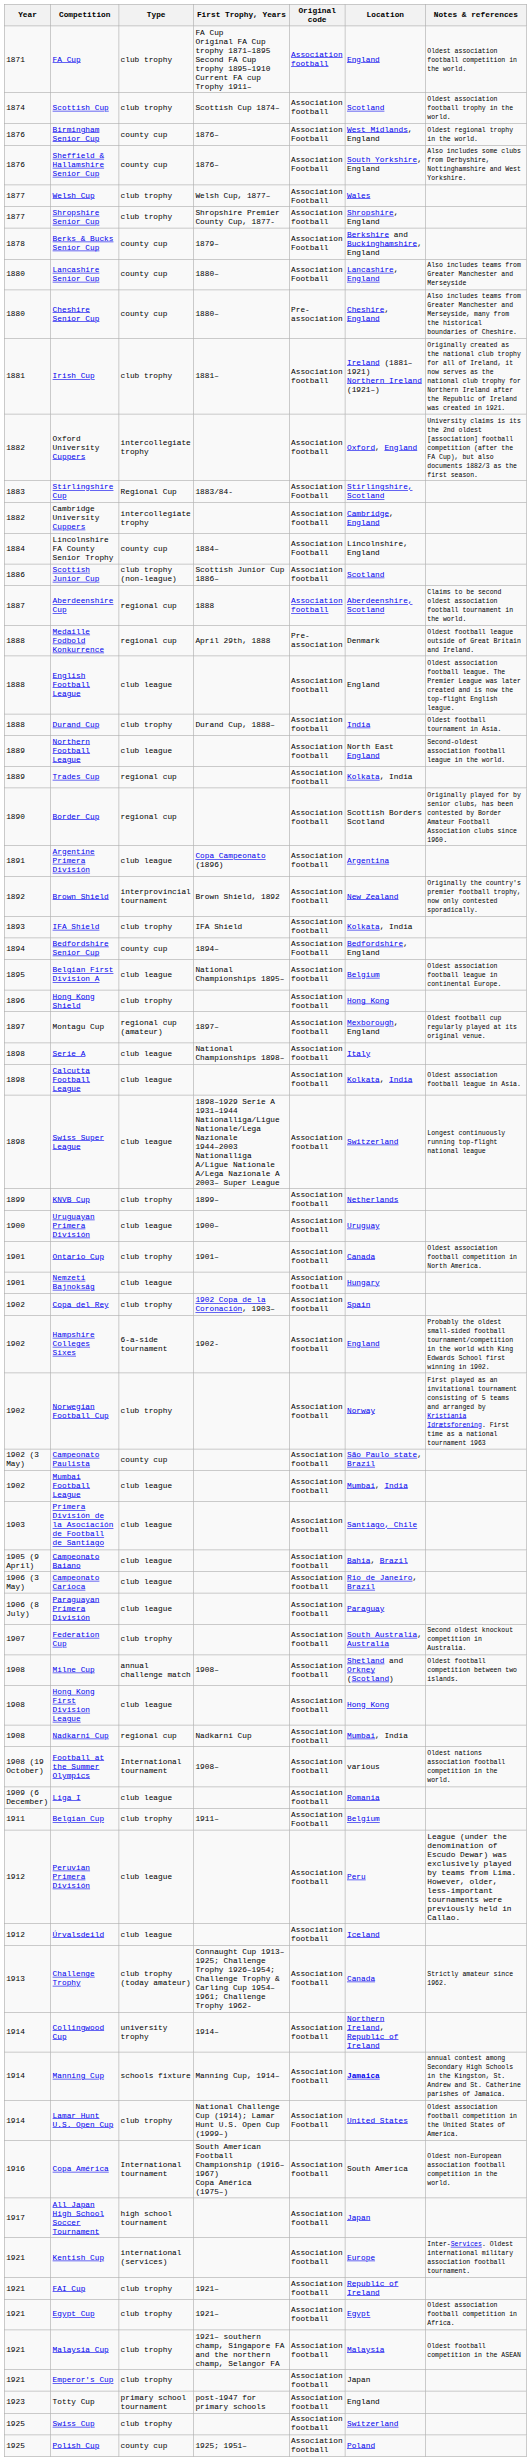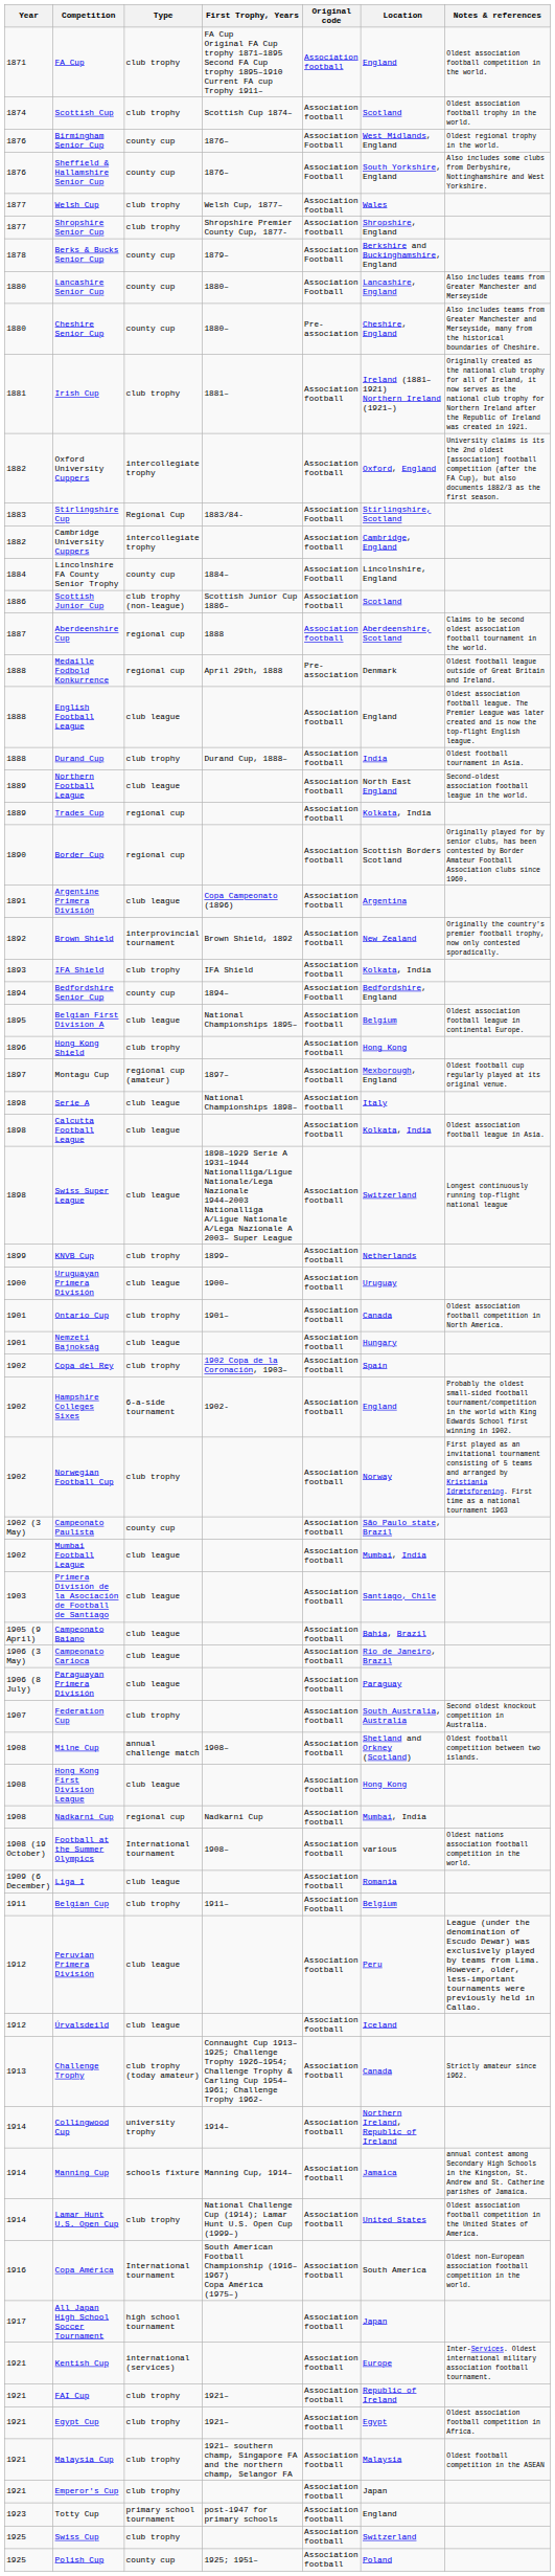 <table class="wikitable sortable">
 <tr>
 <th>Year</th>
 <th>Competition</th>
 <th>Type</th>
 <th>First Trophy, Years</th>
 <th>Original code</th>
 <th>Location</th>
 <th>Notes & references</th>
 </tr>
 <tr>
 <td>1871</td>
 <td><a href='#'>FA Cup</a></td>
 <td>club trophy</td>
 <td>FA Cup<br> Original FA Cup trophy 1871–1895<br> Second FA Cup trophy 1895–1910<br> Current FA cup Trophy 1911–</td>
 <td><a href='#'>Association football</a></td>
 <td><a href='#'>England</a></td>
 <td><small>Oldest association football competition in the world.</small></td>
 </tr>
 <tr>
 <td>1874</td>
 <td><a href='#'>Scottish Cup</a></td>
 <td>club trophy</td>
 <td>Scottish Cup 1874–</td>
 <td>Association football</td>
 <td><a href='#'>Scotland</a></td>
 <td><small>Oldest association football trophy in the world.</small></td>
 </tr>
 <tr>
 <td>1876</td>
 <td><a href='#'>Birmingham Senior Cup</a></td>
 <td>county cup</td>
 <td>1876–</td>
 <td>Association Football</td>
 <td><a href='#'>West Midlands</a>, England</td>
 <td><small>Oldest regional trophy in the world.</small></td>
 </tr>
 <tr>
 <td>1876</td>
 <td><a href='#'>Sheffield & Hallamshire Senior Cup</a></td>
 <td>county cup</td>
 <td>1876–</td>
 <td>Association Football</td>
 <td><a href='#'>South Yorkshire</a>, England</td>
 <td><small>Also includes some clubs from Derbyshire, Nottinghamshire and West Yorkshire.</small></td>
 </tr>
 <tr>
 <td>1877</td>
 <td><a href='#'>Welsh Cup</a></td>
 <td>club trophy</td>
 <td>Welsh Cup, 1877–</td>
-<td>Association Football</td>
+<td>Association football</td>
 <td><a href='#'>Wales</a></td>
 <td></td>
 </tr>
 <tr>
 <td>1877</td>
 <td><a href='#'>Shropshire Senior Cup</a></td>
 <td>club trophy</td>
 <td>Shropshire Premier County Cup, 1877-</td>
 <td>Association football</td>
 <td><a href='#'>Shropshire</a>, England</td>
 <td></td>
 </tr>
 <tr>
 <td>1878</td>
 <td><a href='#'>Berks & Bucks Senior Cup</a></td>
 <td>county cup</td>
 <td>1879–</td>
 <td>Association Football</td>
 <td><a href='#'>Berkshire</a> and <a href='#'>Buckinghamshire</a>, England</td>
 <td></td>
 </tr>
 <tr>
 <td>1880</td>
 <td><a href='#'>Lancashire Senior Cup</a></td>
 <td>county cup</td>
 <td>1880–</td>
 <td>Association Football</td>
 <td><a href='#'>Lancashire</a>, <a href='#'>England</a></td>
 <td><small>Also includes teams from Greater Manchester and Merseyside</small></td>
 </tr>
 <tr>
 <td>1880</td>
 <td><a href='#'>Cheshire Senior Cup</a></td>
 <td>county cup</td>
 <td>1880–</td>
 <td>Pre-association</td>
 <td><a href='#'>Cheshire</a>, <a href='#'>England</a></td>
 <td><small>Also includes teams from Greater Manchester and Merseyside, many from the historical boundaries of Cheshire.</small></td>
 </tr>
 <tr>
 <td>1881</td>
 <td><a href='#'>Irish Cup</a></td>
 <td>club trophy</td>
 <td>1881–</td>
 <td>Association football</td>
 <td><a href='#'>Ireland</a> (1881–1921)<br><a href='#'>Northern Ireland</a> (1921–)</td>
 <td><small>Originally created as the national club trophy for all of Ireland, it now serves as the national club trophy for Northern Ireland after the Republic of Ireland was created in 1921.</small></td>
 </tr>
 <tr>
 <td>1882</td>
 <td>Oxford University <a href='#'>Cuppers</a></td>
 <td>intercollegiate trophy</td>
 <td></td>
 <td>Association football</td>
 <td><a href='#'>Oxford</a>, <a href='#'>England</a></td>
 <td><small>University claims is its the 2nd oldest [association] football competition (after the FA Cup), but also documents 1882/3 as the first season.</small></td>
 </tr>
 <tr>
 <td>1883</td>
 <td><a href='#'>Stirlingshire Cup</a></td>
 <td>Regional Cup</td>
 <td>1883/84-</td>
 <td>Association Football</td>
 <td><a href='#'>Stirlingshire, Scotland</a></td>
 <td></td>
 </tr>
 <tr>
 <td>1882</td>
 <td>Cambridge University <a href='#'>Cuppers</a></td>
 <td>intercollegiate trophy</td>
 <td></td>
 <td>Association football</td>
 <td><a href='#'>Cambridge</a>, <a href='#'>England</a></td>
 <td></td>
 </tr>
 <tr>
 <td>1884</td>
 <td>Lincolnshire FA County Senior Trophy</td>
 <td>county cup</td>
 <td>1884–</td>
 <td>Association Football</td>
 <td>Lincolnshire, England</td>
 <td></td>
 </tr>
 <tr>
 <td>1886</td>
 <td><a href='#'>Scottish Junior Cup</a></td>
 <td>club trophy<br>(non-league)</td>
 <td>Scottish Junior Cup 1886–</td>
 <td>Association football</td>
 <td><a href='#'>Scotland</a></td>
 <td></td>
 </tr>
 <tr>
 <td>1887</td>
 <td><a href='#'>Aberdeenshire Cup</a></td>
 <td>regional cup</td>
 <td>1888</td>
 <td><a href='#'>Association football</a></td>
 <td><a href='#'>Aberdeenshire, Scotland</a></td>
 <td><small>Claims to be second oldest association football tournament in the world.</small></td>
 </tr>
 <tr>
 <td>1888</td>
 <td><a href='#'>Medaille Fodbold Konkurrence</a></td>
 <td>regional cup</td>
 <td>April 29th, 1888</td>
 <td>Pre-association</td>
 <td>Denmark</td>
 <td><small>Oldest football league outside of Great Britain and Ireland.</small></td>
 </tr>
 <tr>
 <td>1888</td>
 <td><a href='#'>English Football League</a></td>
 <td>club league</td>
 <td></td>
 <td>Association football</td>
 <td>England</td>
 <td><small>Oldest association football league. The Premier League was later created and is now the top-flight English league.</small></td>
 </tr>
 <tr>
 <td>1888</td>
 <td><a href='#'>Durand Cup</a></td>
 <td>club trophy</td>
 <td>Durand Cup, 1888–</td>
 <td>Association football</td>
 <td><a href='#'>India</a></td>
 <td><small>Oldest football tournament in Asia.</small></td>
 </tr>
 <tr>
 <td>1889</td>
 <td><a href='#'>Northern Football League</a></td>
 <td>club league</td>
 <td></td>
 <td>Association football</td>
 <td>North East <a href='#'>England</a></td>
 <td><small>Second-oldest association football league in the world.</small></td>
 </tr>
 <tr>
 <td>1889</td>
 <td><a href='#'>Trades Cup</a></td>
 <td>regional cup</td>
 <td></td>
 <td>Association football</td>
 <td><a href='#'>Kolkata</a>, India</td>
 <td></td>
 </tr>
 <tr>
 <td>1890</td>
 <td><a href='#'>Border Cup</a></td>
 <td>regional cup</td>
 <td></td>
 <td>Association football</td>
 <td>Scottish Borders<br>Scotland</td>
 <td><small>Originally played for by senior clubs, has been contested by Border Amateur Football Association clubs since 1960</small>.</td>
 </tr>
 <tr>
 <td>1891</td>
 <td><a href='#'>Argentine Primera División</a></td>
 <td>club league</td>
 <td><a href='#'>Copa Campeonato</a> (1896)</td>
 <td>Association football</td>
 <td><a href='#'>Argentina</a></td>
 <td></td>
 </tr>
 <tr>
 <td>1892</td>
 <td><a href='#'>Brown Shield</a></td>
 <td>interprovincial tournament</td>
 <td>Brown Shield, 1892</td>
 <td>Association football</td>
 <td><a href='#'>New Zealand</a></td>
 <td><small>Originally the country's premier football trophy, now only contested sporadically.</small></td>
 </tr>
 <tr>
 <td>1893</td>
 <td><a href='#'>IFA Shield</a></td>
 <td>club trophy</td>
 <td>IFA Shield</td>
 <td>Association football</td>
 <td><a href='#'>Kolkata</a>, India</td>
 <td></td>
 </tr>
 <tr>
 <td>1894</td>
 <td><a href='#'>Bedfordshire Senior Cup</a></td>
 <td>county cup</td>
 <td>1894–</td>
 <td>Association Football</td>
 <td><a href='#'>Bedfordshire</a>, England</td>
 <td></td>
 </tr>
 <tr>
 <td>1895</td>
 <td><a href='#'>Belgian First Division A</a></td>
 <td>club league</td>
 <td>National Championships 1895–</td>
 <td>Association football</td>
 <td><a href='#'>Belgium</a></td>
 <td><small>Oldest association football league in continental Europe.</small></td>
 </tr>
 <tr>
 <td>1896</td>
 <td><a href='#'>Hong Kong Shield</a></td>
 <td>club trophy</td>
 <td></td>
 <td>Association football</td>
 <td><a href='#'>Hong Kong</a></td>
 </tr>
 <tr>
 <td>1897</td>
 <td>Montagu Cup</td>
 <td>regional cup (amateur)</td>
 <td>1897–</td>
 <td>Association football</td>
 <td><a href='#'>Mexborough</a>, England</td>
 <td><small>Oldest football cup regularly played at its original venue.</small></td>
 </tr>
 <tr>
 <td>1898</td>
 <td><a href='#'>Serie A</a></td>
 <td>club league</td>
 <td>National Championships 1898–</td>
 <td>Association football</td>
 <td><a href='#'>Italy</a></td>
 </tr>
 <tr>
 <td>1898</td>
 <td><a href='#'>Calcutta Football League</a></td>
 <td>club league</td>
 <td></td>
 <td>Association football</td>
 <td><a href='#'>Kolkata</a>, <a href='#'>India</a></td>
 <td><small>Oldest association football league in Asia.</small></td>
 </tr>
 <tr>
 <td>1898</td>
 <td><a href='#'>Swiss Super League</a></td>
 <td>club league</td>
 <td>1898–1929 Serie A<br>1931–1944 Nationalliga/Ligue Nationale/Lega Nazionale<br>1944–2003 Nationalliga A/Ligue Nationale A/Lega Nazionale A<br>2003– Super League</td>
 <td>Association football</td>
 <td><a href='#'>Switzerland</a></td>
 <td><small>Longest continuously running top-flight national league</small></td>
 </tr>
 <tr>
 <td>1899</td>
 <td><a href='#'>KNVB Cup</a></td>
 <td>club trophy</td>
 <td>1899–</td>
 <td>Association football</td>
 <td><a href='#'>Netherlands</a></td>
 <td></td>
 </tr>
 <tr>
 <td>1900</td>
 <td><a href='#'>Uruguayan Primera División</a></td>
 <td>club league</td>
 <td>1900–</td>
 <td>Association football</td>
 <td><a href='#'>Uruguay</a></td>
 <td></td>
 </tr>
 <tr>
 <td>1901</td>
 <td><a href='#'>Ontario Cup</a></td>
 <td>club trophy</td>
 <td>1901–</td>
 <td>Association football</td>
 <td><a href='#'>Canada</a></td>
 <td><small>Oldest association football competition in North America.</small></td>
 </tr>
 <tr>
 <td>1901</td>
 <td><a href='#'>Nemzeti Bajnokság</a></td>
 <td>club league</td>
 <td></td>
 <td>Association football</td>
 <td><a href='#'>Hungary</a></td>
 <td></td>
 </tr>
 <tr>
 <td>1902</td>
 <td><a href='#'>Copa del Rey</a></td>
 <td>club trophy</td>
 <td><a href='#'>1902 Copa de la Coronación</a>, 1903–</td>
 <td>Association football</td>
 <td><a href='#'>Spain</a></td>
 <td></td>
 </tr>
 <tr>
 <td>1902</td>
 <td><a href='#'>Hampshire Colleges Sixes</a></td>
 <td>6-a-side tournament</td>
 <td>1902-</td>
 <td>Association football</td>
 <td><a href='#'>England</a></td>
 <td><small>Probably the oldest small-sided football tournament/competition in the world with King Edwards School first winning in 1902.</small></td>
 </tr>
 <tr>
 <td>1902</td>
 <td><a href='#'>Norwegian Football Cup</a></td>
 <td>club trophy</td>
 <td></td>
 <td>Association football</td>
 <td><a href='#'>Norway</a></td>
 <td><small>First played as an invitational tournament consisting of 5 teams and arranged by <a href='#'>Kristiania Idrætsforening</a>. First time as a national tournament 1963</small></td>
 </tr>
 <tr>
 <td>1902 (3 May)</td>
 <td><a href='#'>Campeonato Paulista</a></td>
 <td>county cup</td>
 <td></td>
 <td>Association football</td>
 <td><a href='#'>São Paulo state</a>, <a href='#'>Brazil</a></td>
 <td></td>
 </tr>
 <tr>
 <td>1902</td>
 <td><a href='#'>Mumbai Football League</a></td>
 <td>club league</td>
 <td></td>
 <td>Association football</td>
 <td><a href='#'>Mumbai</a>, <a href='#'>India</a></td>
 <td></td>
 </tr>
 <tr>
 <td>1903</td>
 <td><a href='#'>Primera División de la Asociación de Football de Santiago</a></td>
 <td>club league</td>
 <td></td>
 <td>Association football</td>
 <td><a href='#'>Santiago, Chile</a></td>
 <td></td>
 </tr>
 <tr>
 <td>1905 (9 April)</td>
 <td><a href='#'>Campeonato Baiano</a></td>
 <td>club league</td>
 <td></td>
 <td>Association football</td>
 <td><a href='#'>Bahia</a>, <a href='#'>Brazil</a></td>
 <td></td>
 </tr>
 <tr>
 <td>1906 (3 May)</td>
 <td><a href='#'>Campeonato Carioca</a></td>
 <td>club league</td>
 <td></td>
 <td>Association football</td>
 <td><a href='#'>Rio de Janeiro</a>, <a href='#'>Brazil</a></td>
 <td></td>
 </tr>
 <tr>
 <td>1906 (8 July)</td>
 <td><a href='#'>Paraguayan Primera División</a></td>
 <td>club league</td>
 <td></td>
 <td>Association football</td>
 <td><a href='#'>Paraguay</a></td>
 <td></td>
 </tr>
 <tr>
 <td>1907</td>
 <td><a href='#'>Federation Cup</a></td>
 <td>club trophy</td>
 <td></td>
 <td>Association football</td>
 <td><a href='#'>South Australia</a>, <a href='#'>Australia</a></td>
 <td><small>Second oldest knockout competition in Australia.</small></td>
 </tr>
 <tr>
 <td>1908</td>
 <td><a href='#'>Milne Cup</a></td>
 <td>annual challenge match</td>
 <td>1908–</td>
 <td>Association football</td>
 <td><a href='#'>Shetland</a> and <a href='#'>Orkney</a> (<a href='#'>Scotland</a>)</td>
 <td><small>Oldest football competition between two islands.</small></td>
 </tr>
 <tr>
 <td>1908</td>
 <td><a href='#'>Hong Kong First Division League</a></td>
 <td>club league</td>
 <td></td>
 <td>Association football</td>
 <td><a href='#'>Hong Kong</a></td>
 <td></td>
 </tr>
 <tr>
 <td>1908</td>
 <td><a href='#'>Nadkarni Cup</a></td>
 <td>regional cup</td>
 <td>Nadkarni Cup</td>
 <td>Association football</td>
 <td><a href='#'>Mumbai</a>, India</td>
 <td></td>
 </tr>
 <tr>
 <td>1908 (19 October)</td>
 <td><a href='#'>Football at the Summer Olympics</a></td>
 <td>International tournament</td>
 <td>1908–</td>
 <td>Association football</td>
 <td>various</td>
 <td><small>Oldest nations association football competition in the world.</small></td>
 </tr>
 <tr>
 <td>1909 (6 December)</td>
 <td><a href='#'>Liga I</a></td>
 <td>club league</td>
 <td></td>
 <td>Association football</td>
 <td><a href='#'>Romania</a></td>
 <td></td>
 </tr>
 <tr>
 <td>1911</td>
 <td><a href='#'>Belgian Cup</a></td>
 <td>club trophy</td>
 <td>1911–</td>
 <td>Association Football</td>
 <td><a href='#'>Belgium</a></td>
 <td></td>
 </tr>
 <tr>
 <td>1912</td>
 <td><a href='#'>Peruvian Primera División</a></td>
 <td>club league</td>
 <td></td>
 <td>Association football</td>
 <td><a href='#'>Peru</a></td>
 <td>League (under the denomination of Escudo Dewar) was exclusively played by teams from Lima. However, older, less-important tournaments were previously held in Callao.</td>
 </tr>
 <tr>
 <td>1912</td>
 <td><a href='#'>Úrvalsdeild</a></td>
 <td>club league</td>
 <td></td>
 <td>Association football</td>
 <td><a href='#'>Iceland</a></td>
 <td></td>
 </tr>
 <tr>
 <td>1913</td>
 <td><a href='#'>Challenge Trophy</a></td>
 <td>club trophy (today amateur)</td>
 <td>Connaught Cup 1913–1925; Challenge Trophy 1926–1954; Challenge Trophy & Carling Cup 1954–1961; Challenge Trophy 1962-</td>
 <td>Association football</td>
 <td><a href='#'>Canada</a></td>
 <td><small>Strictly amateur since 1962.</small></td>
 </tr>
 <tr>
 <td>1914</td>
 <td><a href='#'>Collingwood Cup</a></td>
 <td>university trophy</td>
 <td>1914–</td>
 <td>Association football</td>
 <td><a href='#'>Northern Ireland</a>, <a href='#'>Republic of Ireland</a></td>
 <td></td>
 </tr>
 <tr>
 <td>1914</td>
 <td><a href='#'>Manning Cup</a></td>
 <td>schools fixture</td>
 <td>Manning Cup, 1914–</td>
 <td>Association football</td>
-<td><strong><a href='#'>Jamaica</a></strong></td>
+<td><a href='#'>Jamaica</a></td>
 <td><small>annual contest among Secondary High Schools in the Kingston, St. Andrew and St. Catherine parishes of Jamaica.</small></td>
 </tr>
 <tr>
 <td>1914</td>
 <td><a href='#'>Lamar Hunt U.S. Open Cup</a></td>
 <td>club trophy</td>
 <td>National Challenge Cup (1914); Lamar Hunt U.S. Open Cup (1999–)</td>
-<td>Association Football</td>
+<td>Association football</td>
 <td><a href='#'>United States</a></td>
 <td><small>Oldest association football competition in the United States of America.</small></td>
 </tr>
 <tr>
 <td>1916</td>
 <td><a href='#'>Copa América</a></td>
 <td>International tournament</td>
 <td>South American Football Championship (1916–1967)<br>Copa América (1975–)</td>
 <td>Association football</td>
 <td>South America</td>
 <td><small>Oldest non-European association football competition in the world.</small></td>
 </tr>
 <tr>
 <td>1917</td>
 <td><a href='#'>All Japan High School Soccer Tournament</a></td>
 <td>high school tournament</td>
 <td></td>
 <td>Association football</td>
 <td><a href='#'>Japan</a></td>
 <td></td>
 </tr>
 <tr>
 <td>1921</td>
 <td><a href='#'>Kentish Cup</a></td>
 <td>international (services)</td>
 <td></td>
 <td>Association football</td>
 <td><a href='#'>Europe</a></td>
 <td><small>Inter-<a href='#'>Services</a>. Oldest international military association football tournament.</small></td>
 </tr>
 <tr>
 <td>1921</td>
 <td><a href='#'>FAI Cup</a></td>
 <td>club trophy</td>
 <td>1921–</td>
 <td>Association football</td>
 <td><a href='#'>Republic of Ireland</a></td>
 <td></td>
 </tr>
 <tr>
 <td>1921</td>
 <td><a href='#'>Egypt Cup</a></td>
 <td>club trophy</td>
 <td>1921–</td>
 <td>Association football</td>
 <td><a href='#'>Egypt</a></td>
 <td><small>Oldest association football competition in Africa.</small></td>
 </tr>
 <tr>
 <td>1921</td>
 <td><a href='#'>Malaysia Cup</a></td>
 <td>club trophy</td>
 <td>1921– southern champ, Singapore FA and the northern champ, Selangor FA</td>
 <td>Association football</td>
 <td><a href='#'>Malaysia</a></td>
 <td><small>Oldest football competition in the ASEAN</small></td>
 </tr>
 <tr>
 <td>1921</td>
 <td><a href='#'>Emperor's Cup</a></td>
 <td>club trophy</td>
 <td></td>
 <td>Association football</td>
 <td>Japan</td>
 <td></td>
 </tr>
 <tr>
 <td>1923</td>
 <td>Totty Cup</td>
 <td>primary school tournament</td>
 <td>post-1947 for primary schools</td>
 <td>Association football</td>
 <td>England</td>
 <td></td>
 </tr>
 <tr>
 <td>1925</td>
 <td><a href='#'>Swiss Cup</a></td>
 <td>club trophy</td>
 <td></td>
 <td>Association football</td>
 <td><a href='#'>Switzerland</a></td>
 <td></td>
 </tr>
 <tr>
 <td>1925</td>
 <td><a href='#'>Polish Cup</a></td>
 <td>county cup</td>
 <td>1925; 1951–</td>
 <td>Association football</td>
 <td><a href='#'>Poland</a></td>
 <td></td>
 </tr>
 </table>
